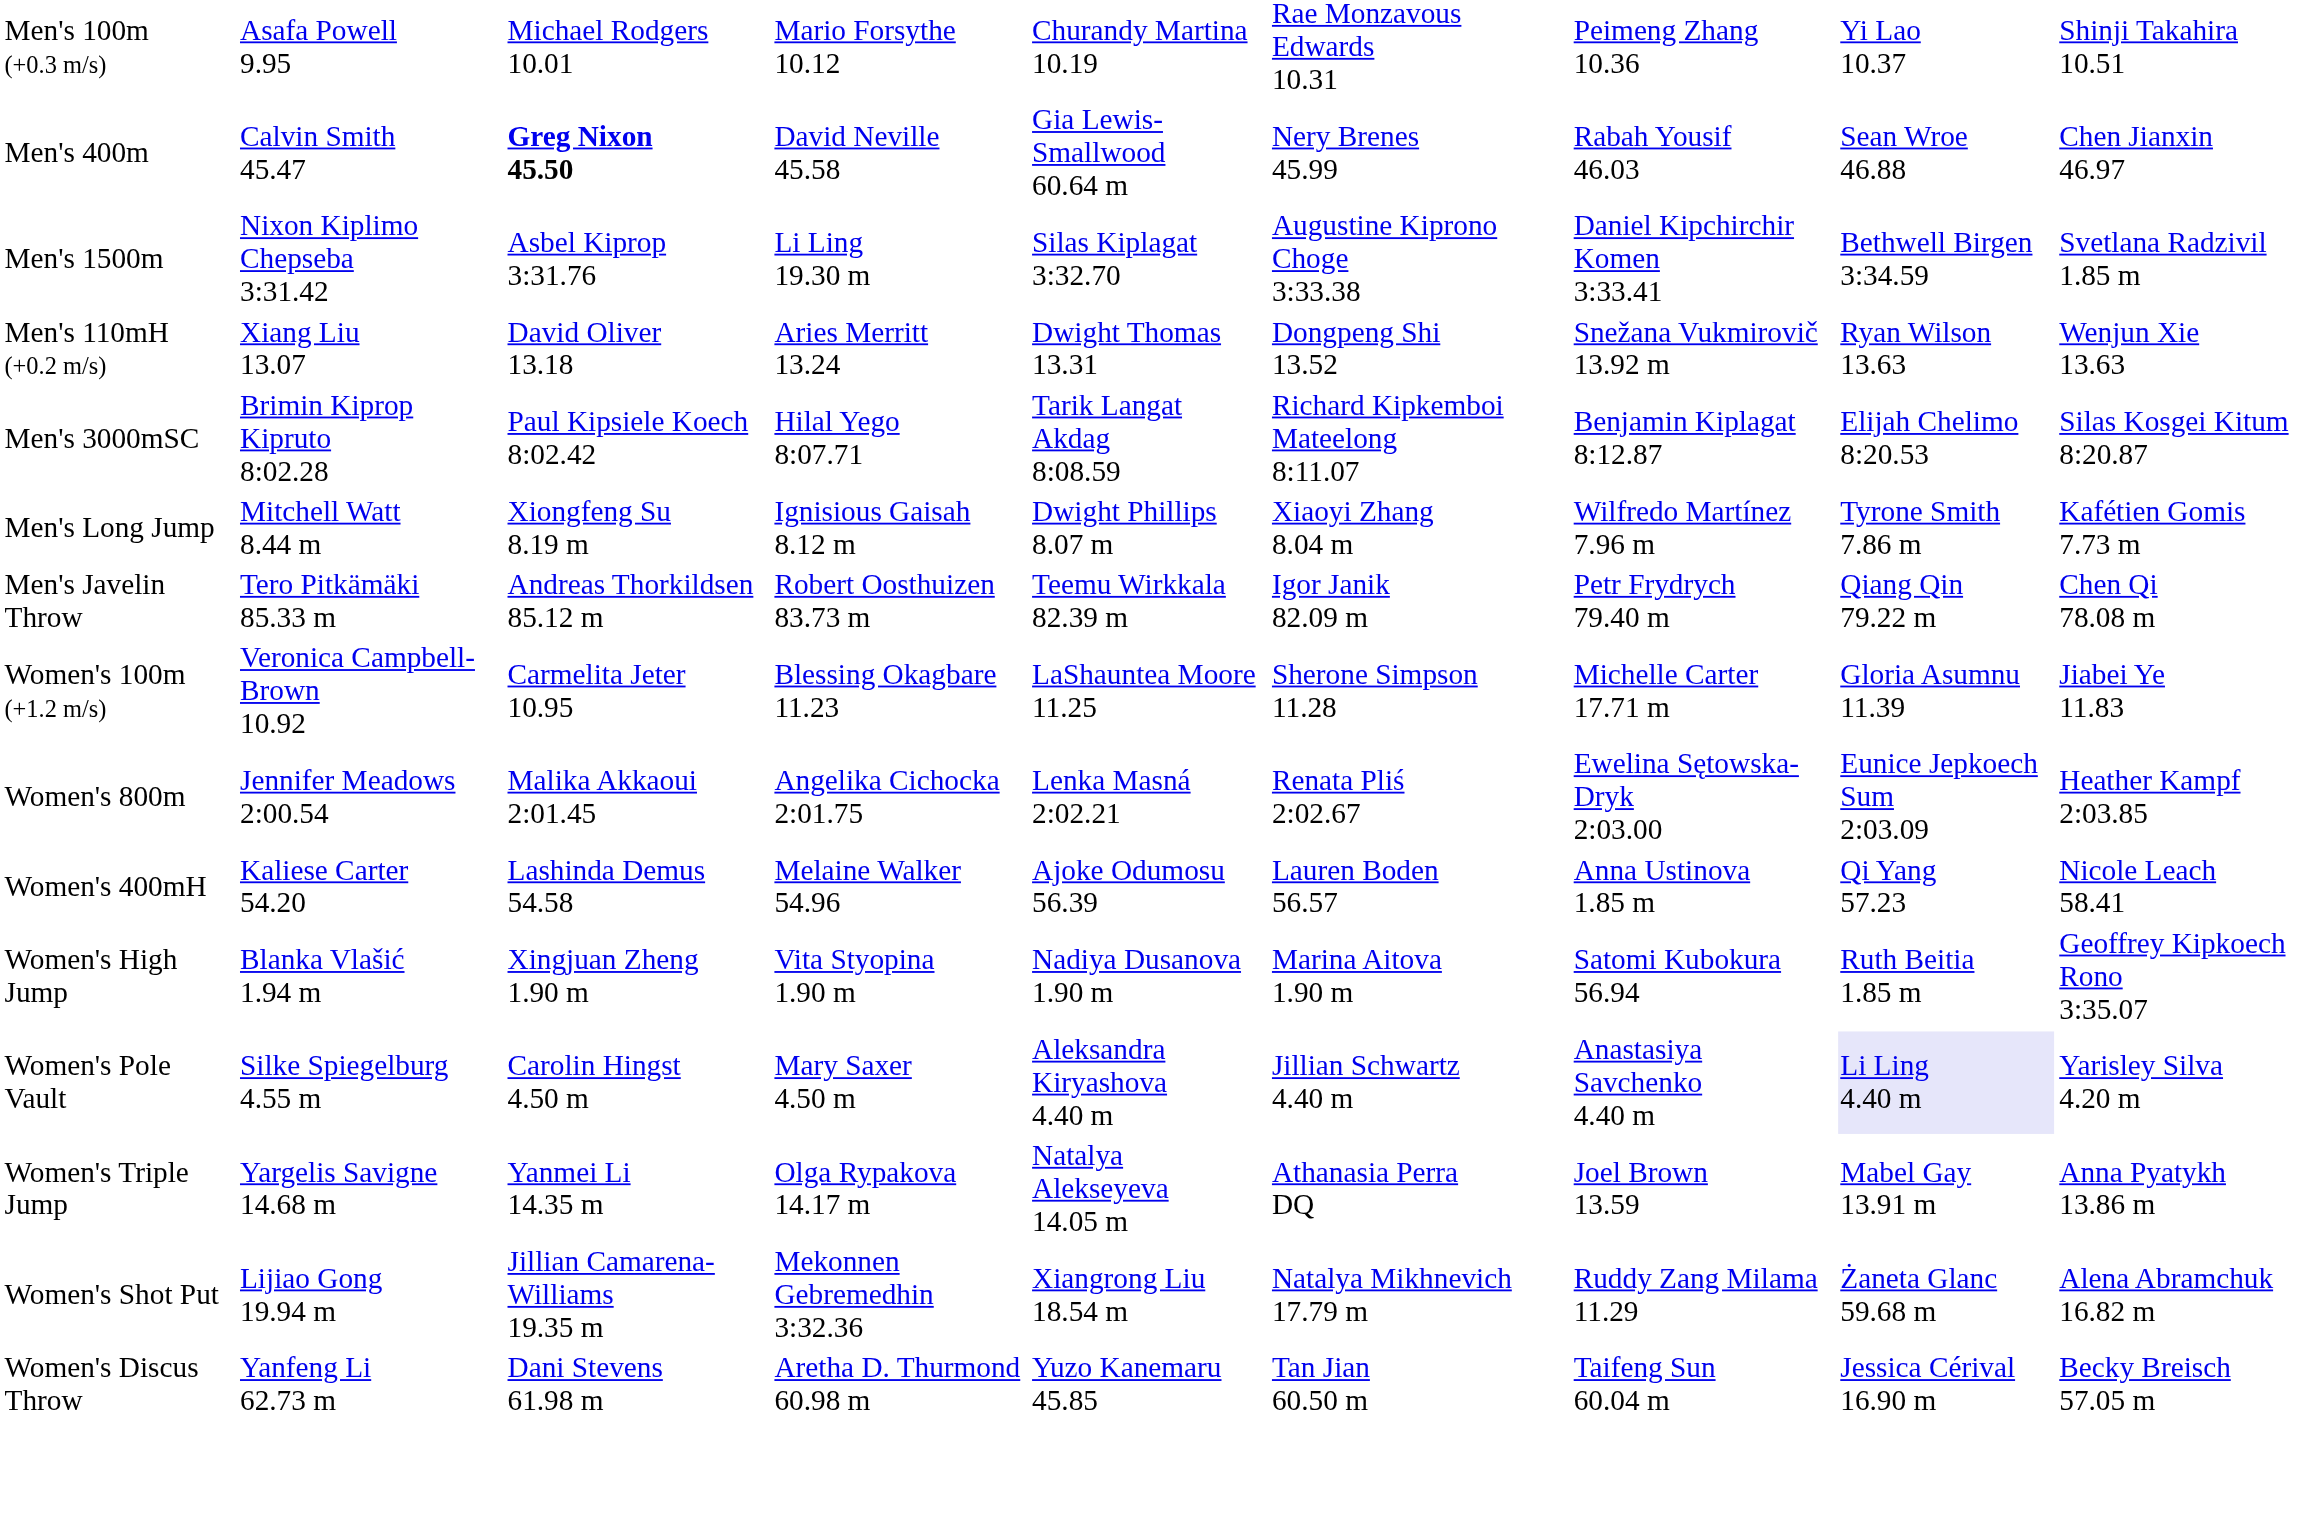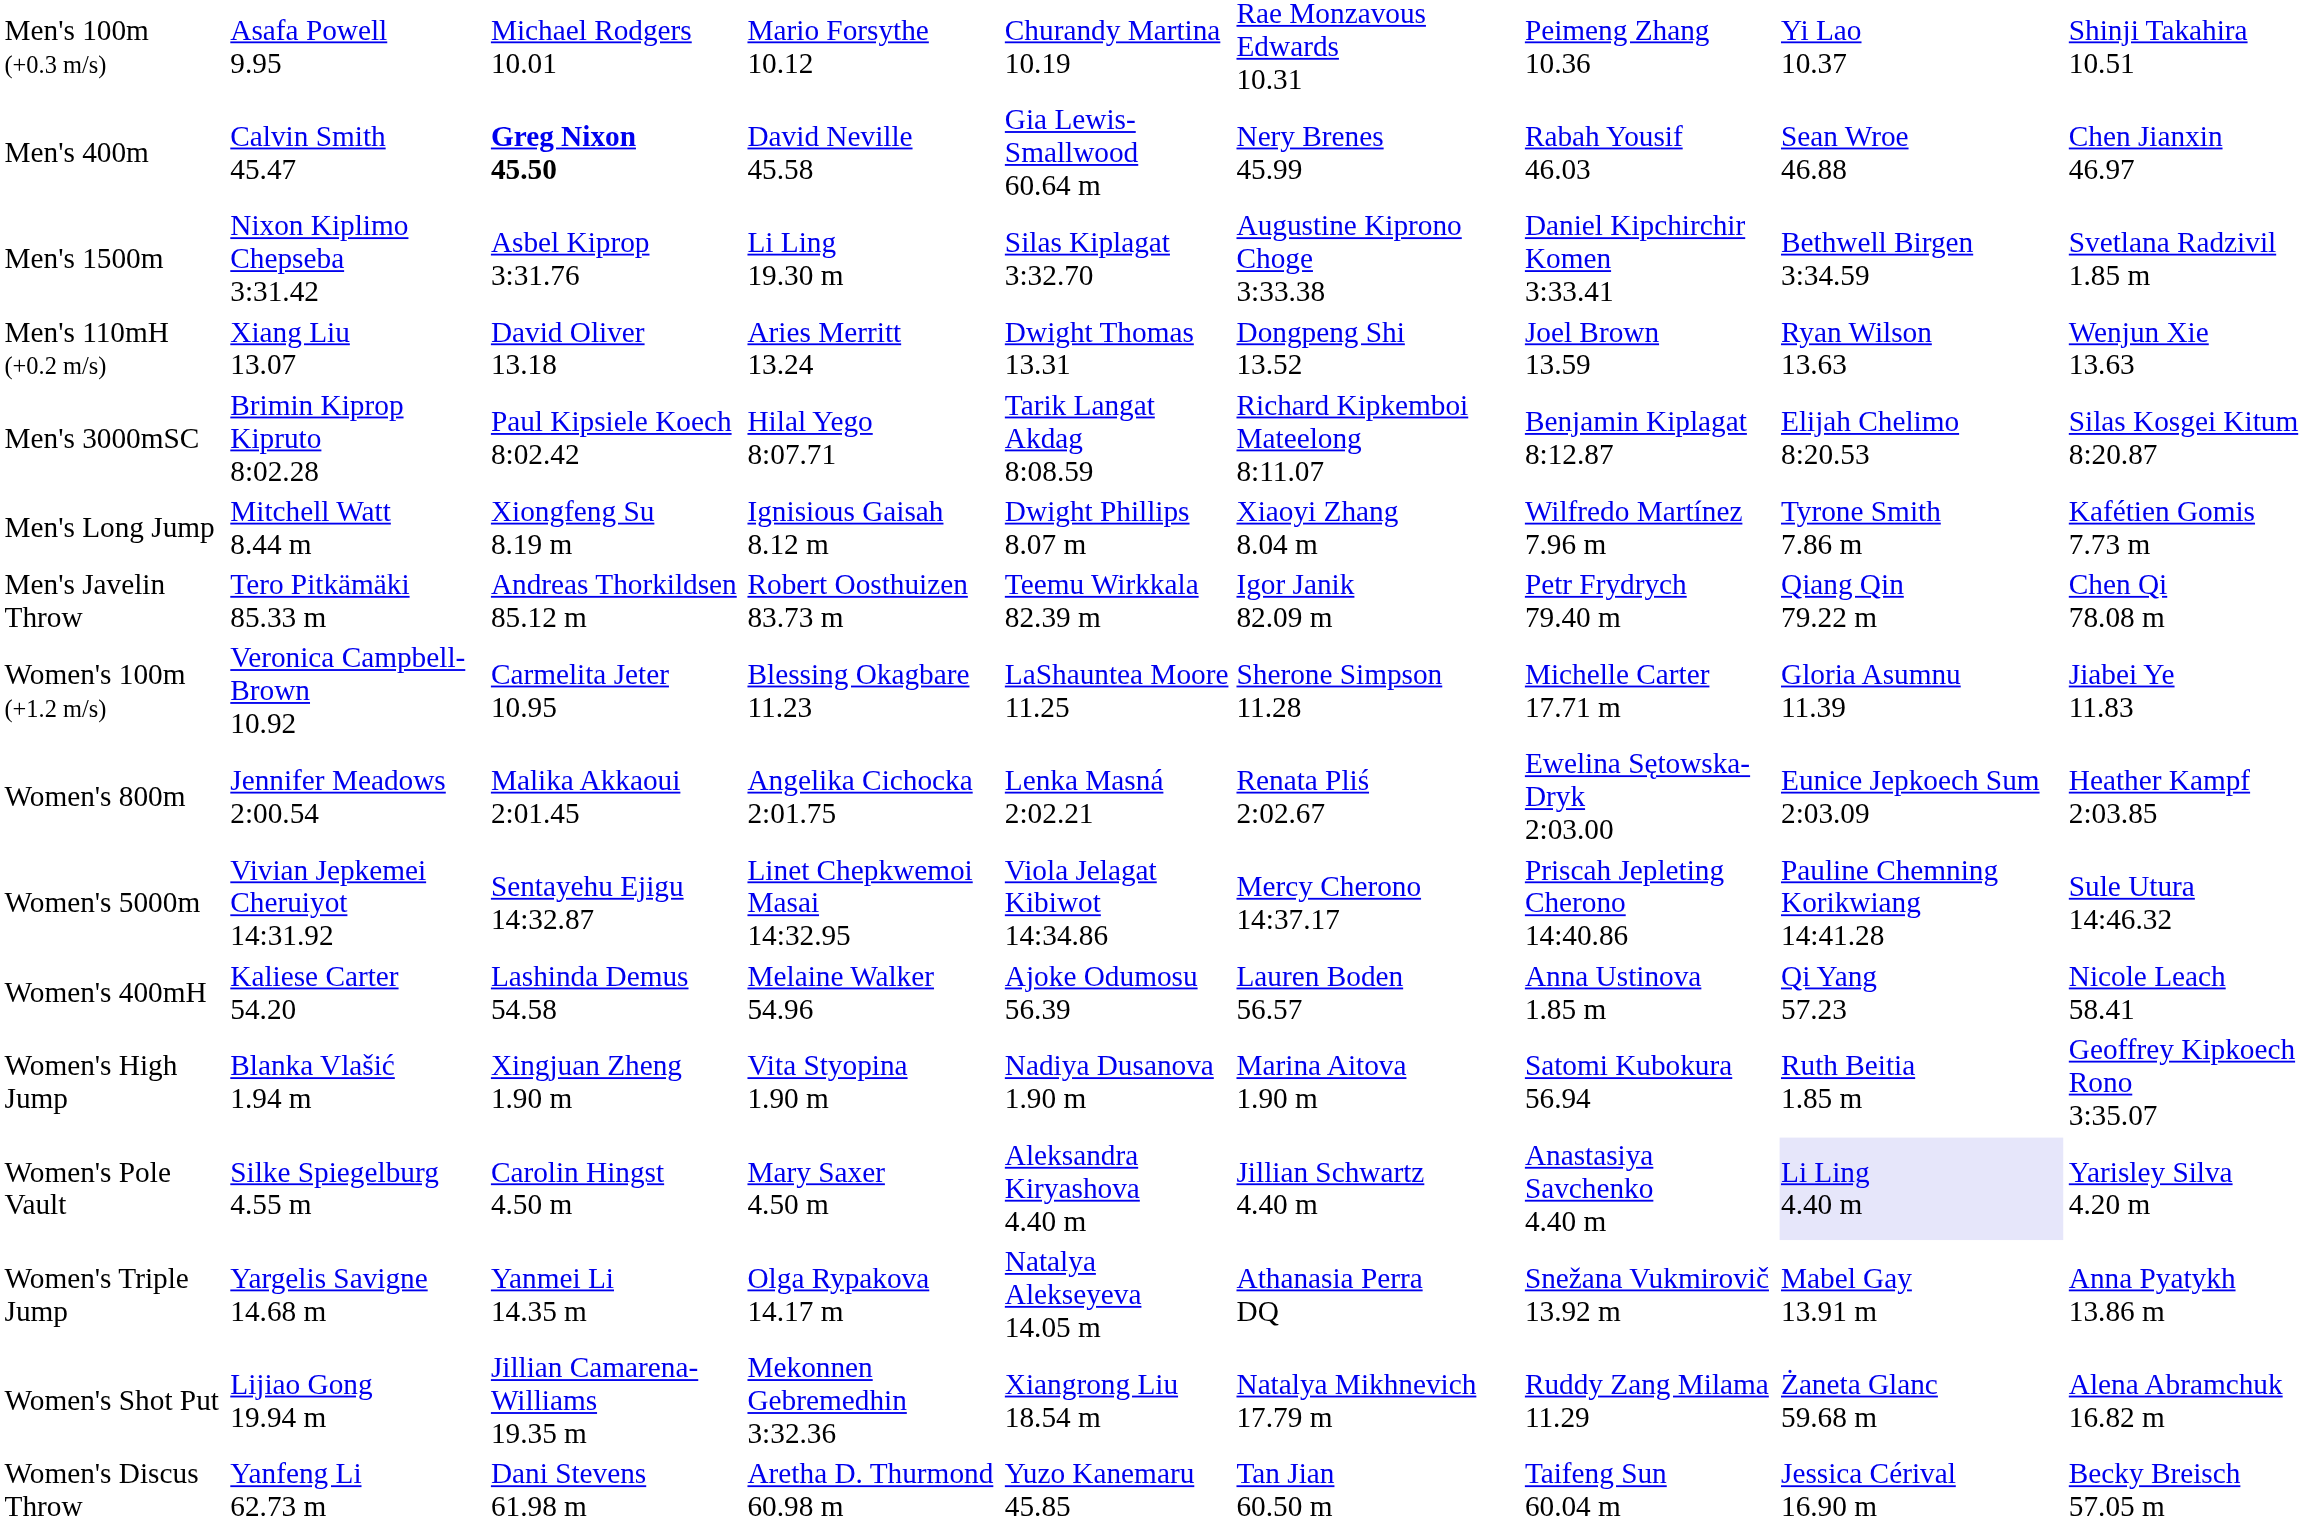 <table>
 <tr>
 <td>Men's 100m<br><small>(+0.3 m/s)</small></td>
 <td><a href='#'>Asafa Powell</a><br>  9.95</td>
 <td><a href='#'>Michael Rodgers</a><br>  10.01</td>
 <td><a href='#'>Mario Forsythe</a><br>  10.12</td>
 <td><a href='#'>Churandy Martina</a><br>  10.19</td>
 <td><a href='#'>Rae Monzavous Edwards</a><br>  10.31</td>
 <td><a href='#'>Peimeng Zhang</a><br>  10.36</td>
 <td><a href='#'>Yi Lao</a><br>  10.37</td>
 <td><a href='#'>Shinji Takahira</a><br>  10.51</td>
 </tr>
 <tr>
 <td>Men's 400m</td>
 <td><a href='#'>Calvin Smith</a><br>  45.47</td>
 <td><strong><a href='#'>Greg Nixon</a><br>  45.50</strong></td>
 <td><a href='#'>David Neville</a><br>  45.58</td>
 <td><a href='#'>Gia Lewis-Smallwood</a><br>  60.64 m</td>
 <td><a href='#'>Nery Brenes</a><br>  45.99</td>
 <td><a href='#'>Rabah Yousif</a><br>  46.03</td>
 <td><a href='#'>Sean Wroe</a><br>  46.88</td>
 <td><a href='#'>Chen Jianxin</a><br>  46.97</td>
 </tr>
 <tr>
 <td>Men's 1500m</td>
 <td><a href='#'>Nixon Kiplimo Chepseba</a><br>  3:31.42</td>
 <td><a href='#'>Asbel Kiprop</a><br>  3:31.76</td>
 <td><a href='#'>Li Ling</a><br>  19.30 m</td>
 <td><a href='#'>Silas Kiplagat</a><br>  3:32.70</td>
 <td><a href='#'>Augustine Kiprono Choge</a><br>  3:33.38</td>
 <td><a href='#'>Daniel Kipchirchir Komen</a><br>  3:33.41</td>
 <td><a href='#'>Bethwell Birgen</a><br>  3:34.59</td>
 <td><a href='#'>Svetlana Radzivil</a><br>  1.85 m</td>
 </tr>
 <tr>
 <td>Men's 110mH<br><small>(+0.2 m/s)</small></td>
 <td><a href='#'>Xiang Liu</a><br>  13.07</td>
 <td><a href='#'>David Oliver</a><br>  13.18</td>
 <td><a href='#'>Aries Merritt</a><br>  13.24</td>
 <td><a href='#'>Dwight Thomas</a><br>  13.31</td>
 <td><a href='#'>Dongpeng Shi</a><br>  13.52</td>
-<td><a href='#'>Snežana Vukmirovič</a><br>  13.92 m</td>
+<td><a href='#'>Joel Brown</a><br>  13.59</td>
 <td><a href='#'>Ryan Wilson</a><br>  13.63</td>
 <td><a href='#'>Wenjun Xie</a><br>  13.63</td>
 </tr>
 <tr>
 <td>Men's 3000mSC</td>
 <td><a href='#'>Brimin Kiprop Kipruto</a><br>  8:02.28</td>
 <td><a href='#'>Paul Kipsiele Koech</a><br>  8:02.42</td>
 <td><a href='#'>Hilal Yego</a><br>  8:07.71</td>
 <td><a href='#'>Tarik Langat Akdag</a><br>  8:08.59</td>
 <td><a href='#'>Richard Kipkemboi Mateelong</a><br>  8:11.07</td>
 <td><a href='#'>Benjamin Kiplagat</a><br>  8:12.87</td>
 <td><a href='#'>Elijah Chelimo</a><br>  8:20.53</td>
 <td><a href='#'>Silas Kosgei Kitum</a><br>  8:20.87</td>
 </tr>
 <tr>
 <td>Men's Long Jump</td>
 <td><a href='#'>Mitchell Watt</a><br>  8.44 m</td>
 <td><a href='#'>Xiongfeng Su</a><br>  8.19 m</td>
 <td><a href='#'>Ignisious Gaisah</a><br>  8.12 m</td>
 <td><a href='#'>Dwight Phillips</a><br>  8.07 m</td>
 <td><a href='#'>Xiaoyi Zhang</a><br>  8.04 m</td>
 <td><a href='#'>Wilfredo Martínez</a><br>  7.96 m</td>
 <td><a href='#'>Tyrone Smith</a><br>  7.86 m</td>
 <td><a href='#'>Kafétien Gomis</a><br>  7.73 m</td>
 </tr>
 <tr>
 <td>Men's Javelin Throw</td>
 <td><a href='#'>Tero Pitkämäki</a><br>  85.33 m</td>
 <td><a href='#'>Andreas Thorkildsen</a><br>  85.12 m</td>
 <td><a href='#'>Robert Oosthuizen</a><br>  83.73 m</td>
 <td><a href='#'>Teemu Wirkkala</a><br>  82.39 m</td>
 <td><a href='#'>Igor Janik</a><br>  82.09 m</td>
 <td><a href='#'>Petr Frydrych</a><br>  79.40 m</td>
 <td><a href='#'>Qiang Qin</a><br>  79.22 m</td>
 <td><a href='#'>Chen Qi</a><br>  78.08 m</td>
 </tr>
 <tr>
 <td>Women's 100m<br><small>(+1.2 m/s)</small></td>
 <td><a href='#'>Veronica Campbell-Brown</a><br>  10.92</td>
 <td><a href='#'>Carmelita Jeter</a><br>  10.95</td>
 <td><a href='#'>Blessing Okagbare</a><br>  11.23</td>
 <td><a href='#'>LaShauntea Moore</a><br>  11.25</td>
 <td><a href='#'>Sherone Simpson</a><br>  11.28</td>
 <td><a href='#'>Michelle Carter</a><br>  17.71 m</td>
 <td><a href='#'>Gloria Asumnu</a><br>  11.39</td>
 <td><a href='#'>Jiabei Ye</a><br>  11.83</td>
 </tr>
 <tr>
 <td>Women's 800m</td>
 <td><a href='#'>Jennifer Meadows</a><br>  2:00.54</td>
 <td><a href='#'>Malika Akkaoui</a><br>  2:01.45</td>
 <td><a href='#'>Angelika Cichocka</a><br>  2:01.75</td>
 <td><a href='#'>Lenka Masná</a><br>  2:02.21</td>
 <td><a href='#'>Renata Pliś</a><br>  2:02.67</td>
 <td><a href='#'>Ewelina Sętowska-Dryk</a><br>  2:03.00</td>
 <td><a href='#'>Eunice Jepkoech Sum</a><br>  2:03.09</td>
 <td><a href='#'>Heather Kampf</a><br>  2:03.85</td>
 </tr>
 <tr>
+<td>Women's 5000m</td>
+<td><a href='#'>Vivian Jepkemei Cheruiyot</a><br>  14:31.92</td>
+<td><a href='#'>Sentayehu Ejigu</a><br>  14:32.87</td>
+<td><a href='#'>Linet Chepkwemoi Masai</a><br>  14:32.95</td>
+<td><a href='#'>Viola Jelagat Kibiwot</a><br>  14:34.86</td>
+<td><a href='#'>Mercy Cherono</a><br>  14:37.17</td>
+<td><a href='#'>Priscah Jepleting Cherono</a><br>  14:40.86</td>
+<td><a href='#'>Pauline Chemning Korikwiang</a><br>  14:41.28</td>
+<td><a href='#'>Sule Utura</a><br>  14:46.32</td>
+</tr>
+<tr>
 <td>Women's 400mH</td>
 <td><a href='#'>Kaliese Carter</a><br>  54.20</td>
 <td><a href='#'>Lashinda Demus</a><br>  54.58</td>
 <td><a href='#'>Melaine Walker</a><br>  54.96</td>
 <td><a href='#'>Ajoke Odumosu</a><br>  56.39</td>
 <td><a href='#'>Lauren Boden</a><br>  56.57</td>
 <td><a href='#'>Anna Ustinova</a><br>  1.85 m</td>
 <td><a href='#'>Qi Yang</a><br>  57.23</td>
 <td><a href='#'>Nicole Leach</a><br>  58.41</td>
 </tr>
 <tr>
 <td>Women's High Jump</td>
 <td><a href='#'>Blanka Vlašić</a><br>  1.94 m</td>
 <td><a href='#'>Xingjuan Zheng</a><br>  1.90 m</td>
 <td><a href='#'>Vita Styopina</a><br>  1.90 m</td>
 <td><a href='#'>Nadiya Dusanova</a><br>  1.90 m</td>
 <td><a href='#'>Marina Aitova</a><br>  1.90 m</td>
 <td><a href='#'>Satomi Kubokura</a><br>  56.94</td>
 <td><a href='#'>Ruth Beitia</a><br>  1.85 m</td>
 <td><a href='#'>Geoffrey Kipkoech Rono</a><br>  3:35.07</td>
 </tr>
 <tr>
 <td>Women's Pole Vault</td>
 <td><a href='#'>Silke Spiegelburg</a><br>  4.55 m</td>
 <td><a href='#'>Carolin Hingst</a><br>  4.50 m</td>
 <td><a href='#'>Mary Saxer</a><br>  4.50 m</td>
 <td><a href='#'>Aleksandra Kiryashova</a><br>  4.40 m</td>
 <td><a href='#'>Jillian Schwartz</a><br>  4.40 m</td>
 <td><a href='#'>Anastasiya Savchenko</a><br>  4.40 m</td>
 <td style="background: lavender;"><a href='#'>Li Ling</a><br>  4.40 m</td>
 <td><a href='#'>Yarisley Silva</a><br>  4.20 m</td>
 </tr>
 <tr>
 <td>Women's Triple Jump</td>
 <td><a href='#'>Yargelis Savigne</a><br>  14.68 m</td>
 <td><a href='#'>Yanmei Li</a><br>  14.35 m</td>
 <td><a href='#'>Olga Rypakova</a><br>  14.17 m</td>
 <td><a href='#'>Natalya Alekseyeva</a><br>  14.05 m</td>
 <td><a href='#'>Athanasia Perra</a><br>  DQ</td>
-<td><a href='#'>Joel Brown</a><br>  13.59</td>
+<td><a href='#'>Snežana Vukmirovič</a><br>  13.92 m</td>
 <td><a href='#'>Mabel Gay</a><br>  13.91 m</td>
 <td><a href='#'>Anna Pyatykh</a><br>  13.86 m</td>
 </tr>
 <tr>
 <td>Women's Shot Put</td>
 <td><a href='#'>Lijiao Gong</a><br>  19.94 m</td>
 <td><a href='#'>Jillian Camarena-Williams</a><br>  19.35 m</td>
 <td><a href='#'>Mekonnen Gebremedhin</a><br>  3:32.36</td>
 <td><a href='#'>Xiangrong Liu</a><br>  18.54 m</td>
 <td><a href='#'>Natalya Mikhnevich</a><br>  17.79 m</td>
 <td><a href='#'>Ruddy Zang Milama</a><br>  11.29</td>
 <td><a href='#'>Żaneta Glanc</a><br>  59.68 m</td>
 <td><a href='#'>Alena Abramchuk</a><br>  16.82 m</td>
 </tr>
 <tr>
 <td>Women's Discus Throw</td>
 <td><a href='#'>Yanfeng Li</a><br>  62.73 m</td>
 <td><a href='#'>Dani Stevens</a><br>  61.98 m</td>
 <td><a href='#'>Aretha D. Thurmond</a><br>  60.98 m</td>
 <td><a href='#'>Yuzo Kanemaru</a><br>  45.85</td>
 <td><a href='#'>Tan Jian</a><br>  60.50 m</td>
 <td><a href='#'>Taifeng Sun</a><br>  60.04 m</td>
 <td><a href='#'>Jessica Cérival</a><br>  16.90 m</td>
 <td><a href='#'>Becky Breisch</a><br>  57.05 m</td>
 </tr>
 </table>
